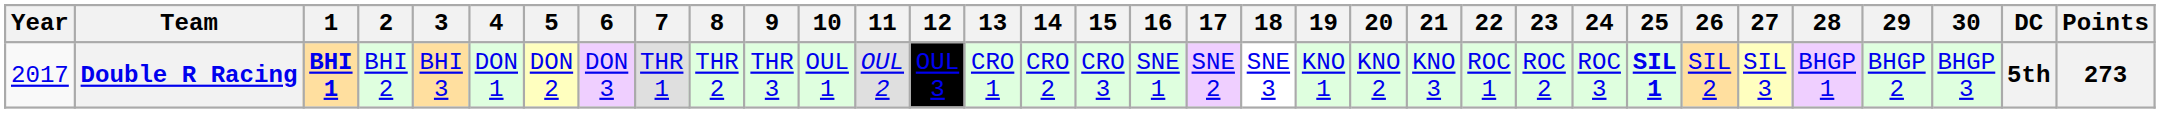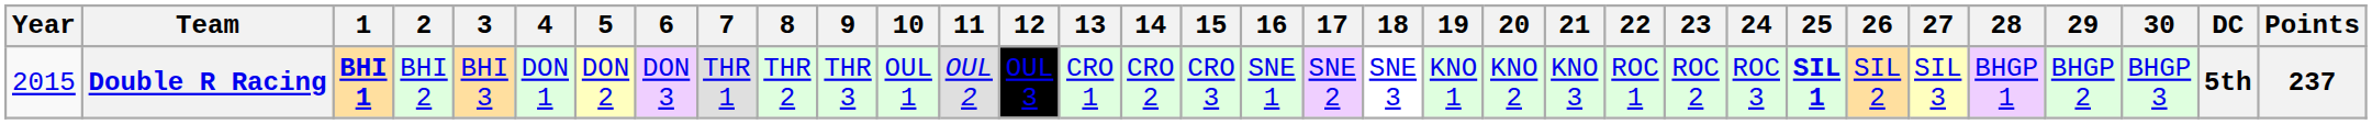 <table class="wikitable" style="text-align:center; font-size:85%">
 <tr>
 <th>Year</th>
 <th>Team</th>
 <th>1</th>
 <th>2</th>
 <th>3</th>
 <th>4</th>
 <th>5</th>
 <th>6</th>
 <th>7</th>
 <th>8</th>
 <th>9</th>
 <th>10</th>
 <th>11</th>
 <th>12</th>
 <th>13</th>
 <th>14</th>
 <th>15</th>
 <th>16</th>
 <th>17</th>
 <th>18</th>
 <th>19</th>
 <th>20</th>
 <th>21</th>
 <th>22</th>
 <th>23</th>
 <th>24</th>
 <th>25</th>
 <th>26</th>
 <th>27</th>
 <th>28</th>
 <th>29</th>
 <th>30</th>
 <th>DC</th>
 <th>Points</th>
 </tr>
 <tr>
-<td><a href='#'>2017</a></td>
+<td><a href='#'>2015</a></td>
 <th nowrap><a href='#'>Double R Racing</a></th>
 <td style="background:#FFDF9F;"><strong><a href='#'>BHI<br>1</a><br></strong></td>
 <td style="background:#DFFFDF;"><a href='#'>BHI<br>2</a><br></td>
 <td style="background:#FFDF9F;"><a href='#'>BHI<br>3</a><br></td>
 <td style="background:#DFFFDF;"><a href='#'>DON<br>1</a><br></td>
 <td style="background:#FFFFBF;"><a href='#'>DON<br>2</a><br></td>
 <td style="background:#EFCFFF;"><a href='#'>DON<br>3</a><br></td>
 <td style="background:#DFDFDF;"><a href='#'>THR<br>1</a><br></td>
 <td style="background:#DFFFDF;"><a href='#'>THR<br>2</a><br></td>
 <td style="background:#DFFFDF;"><a href='#'>THR<br>3</a><br></td>
 <td style="background:#DFFFDF;"><a href='#'>OUL<br>1</a><br></td>
 <td style="background:#DFDFDF;"><em><a href='#'>OUL<br>2</a></em><br></td>
 <td style="background-color:#000000;color:white"><a href='#'>OUL<br>3</a><br></td>
 <td style="background:#DFFFDF;"><a href='#'>CRO<br>1</a><br></td>
 <td style="background:#DFFFDF;"><a href='#'>CRO<br>2</a><br></td>
 <td style="background:#DFFFDF;"><a href='#'>CRO<br>3</a><br></td>
 <td style="background:#DFFFDF;"><a href='#'>SNE<br>1</a><br></td>
 <td style="background:#EFCFFF;"><a href='#'>SNE<br>2</a><br></td>
 <td style="background:#FFFFFF;"><a href='#'>SNE<br>3</a><br></td>
 <td style="background:#DFFFDF;"><a href='#'>KNO<br>1</a><br></td>
 <td style="background:#DFFFDF;"><a href='#'>KNO<br>2</a><br></td>
 <td style="background:#DFFFDF;"><a href='#'>KNO<br>3</a><br></td>
 <td style="background:#DFFFDF;"><a href='#'>ROC<br>1</a><br></td>
 <td style="background:#DFFFDF;"><a href='#'>ROC<br>2</a><br></td>
 <td style="background:#DFFFDF;"><a href='#'>ROC<br>3</a><br></td>
 <td style="background:#DFFFDF;"><strong><a href='#'>SIL<br>1</a></strong><br></td>
 <td style="background:#FFDF9F;"><a href='#'>SIL<br>2</a><br></td>
 <td style="background:#FFFFBF;"><a href='#'>SIL<br>3</a><br></td>
 <td style="background:#EFCFFF;"><a href='#'>BHGP<br>1</a><br></td>
 <td style="background:#DFFFDF;"><a href='#'>BHGP<br>2</a><br></td>
 <td style="background:#DFFFDF;"><a href='#'>BHGP<br>3</a><br></td>
 <th>5th</th>
-<th>273</th>
+<th>237</th>
 </tr>
 </table>
